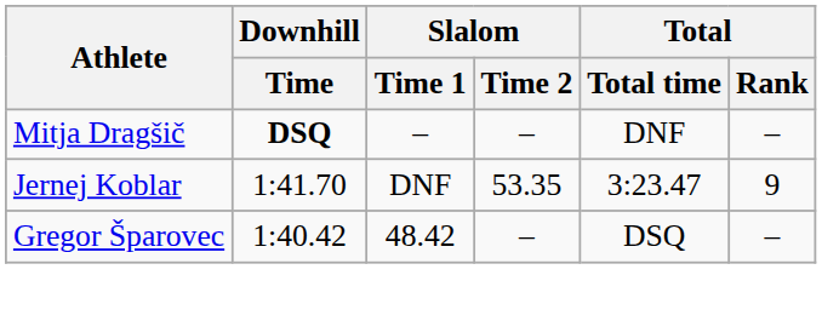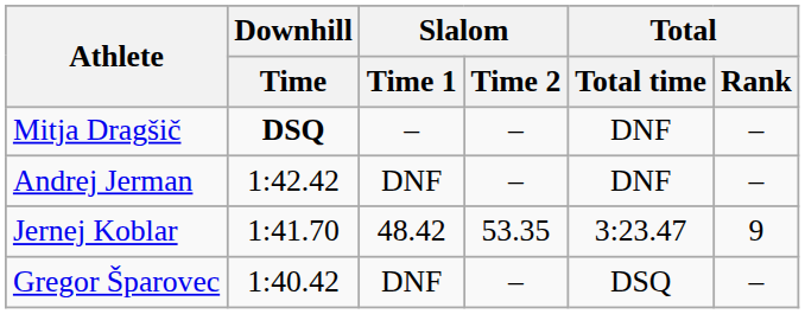 <table class="wikitable" style="font-size:90%">
 <tr>
 <th rowspan="2">Athlete</th>
 <th>Downhill</th>
 <th colspan="2">Slalom</th>
 <th colspan="2">Total</th>
 </tr>
 <tr>
 <th>Time</th>
 <th>Time 1</th>
 <th>Time 2</th>
 <th>Total time</th>
 <th>Rank</th>
 </tr>
 <tr>
 <td><a href='#'>Mitja Dragšič</a></td>
 <td align="center"><strong>DSQ</strong></td>
 <td align="center">–</td>
 <td align="center">–</td>
 <td align="center">DNF</td>
 <td align="center">–</td>
 </tr>
 <tr>
+<td><a href='#'>Andrej Jerman</a></td>
+<td align="center">1:42.42</td>
+<td align="center">DNF</td>
+<td align="center">–</td>
+<td align="center">DNF</td>
+<td align="center">–</td>
+</tr>
+<tr>
 <td><a href='#'>Jernej Koblar</a></td>
 <td align="center">1:41.70</td>
-<td align="center">DNF</td>
+<td align="center">48.42</td>
 <td align="center">53.35</td>
 <td align="center">3:23.47</td>
 <td align="center">9</td>
 </tr>
 <tr>
 <td><a href='#'>Gregor Šparovec</a></td>
 <td align="center">1:40.42</td>
-<td align="center">48.42</td>
+<td align="center">DNF</td>
 <td align="center">–</td>
 <td align="center">DSQ</td>
 <td align="center">–</td>
 </tr>
 </table>
